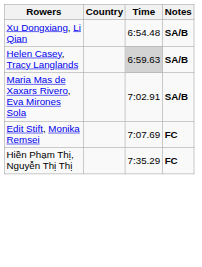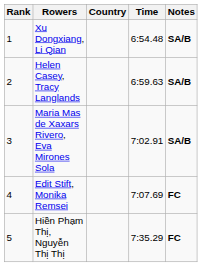 <table class="wikitable" width=50%>
 <tr>
+<th>Rank</th>
 <th>Rowers</th>
 <th>Country</th>
 <th>Time</th>
 <th>Notes</th>
 </tr>
 <tr>
+<td>1</td>
 <td><a href='#'>Xu Dongxiang</a>, <a href='#'>Li Qian</a></td>
 <td></td>
 <td>6:54.48</td>
 <td><strong>SA/B</strong></td>
 </tr>
 <tr>
+<td>2</td>
 <td><a href='#'>Helen Casey</a>, <a href='#'>Tracy Langlands</a></td>
 <td></td>
-<td style="background: lightgrey;">6:59.63</td>
+<td>6:59.63</td>
 <td><strong>SA/B</strong></td>
 </tr>
 <tr>
+<td>3</td>
 <td><a href='#'>Maria Mas de Xaxars Rivero</a>, <a href='#'>Eva Mirones Sola</a></td>
 <td></td>
 <td>7:02.91</td>
 <td><strong>SA/B</strong></td>
 </tr>
 <tr>
+<td>4</td>
 <td><a href='#'>Edit Stift</a>, <a href='#'>Monika Remsei</a></td>
 <td></td>
 <td>7:07.69</td>
 <td><strong>FC</strong></td>
 </tr>
 <tr>
+<td>5</td>
 <td>Hiền Phạm Thị, Nguyễn Thị Thị</td>
 <td></td>
 <td>7:35.29</td>
 <td><strong>FC</strong></td>
 </tr>
 </table>
